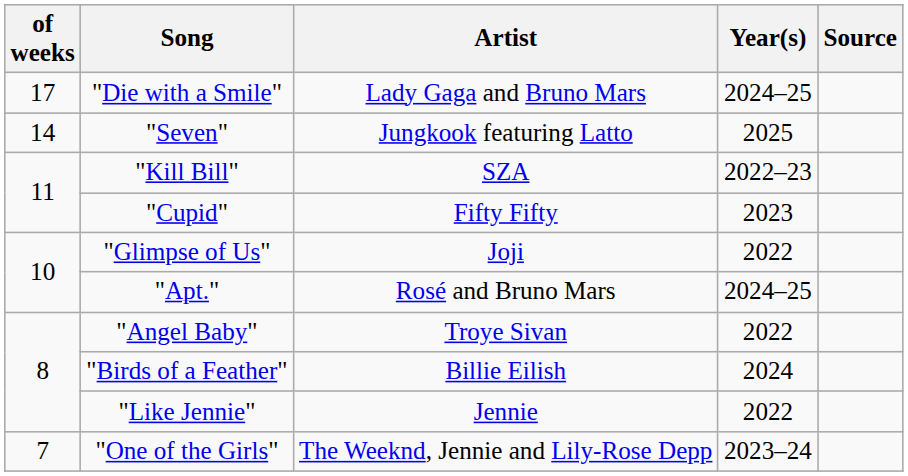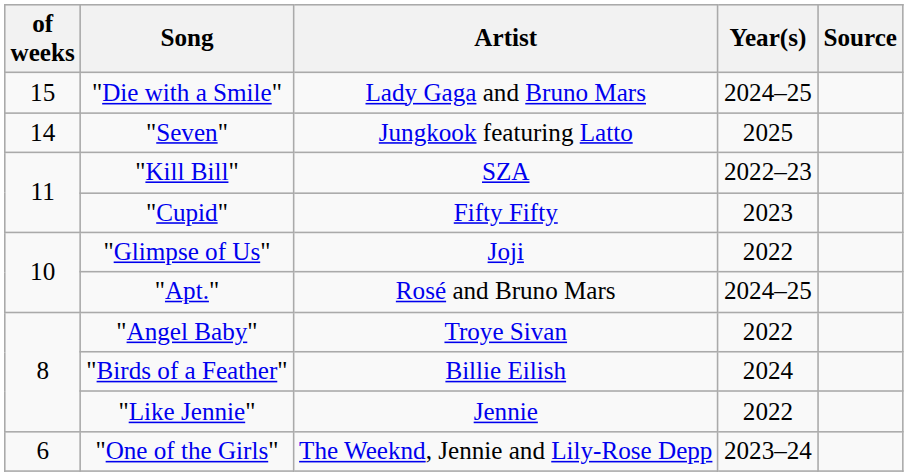 <table class="wikitable" style="text-align: center;">
 <tr>
 <th> of <br>weeks</th>
 <th>Song</th>
 <th>Artist</th>
 <th>Year(s)</th>
 <th>Source</th>
 </tr>
 <tr>
-<td rowspan="1">17</td>
+<td rowspan="1">15</td>
 <td>"<a href='#'>Die with a Smile</a>"</td>
 <td><a href='#'>Lady Gaga</a> and <a href='#'>Bruno Mars</a></td>
 <td>2024–25</td>
 <td></td>
 </tr>
 <tr>
 <td rowspan="1">14</td>
 <td>"<a href='#'>Seven</a>"</td>
 <td><a href='#'>Jungkook</a> featuring <a href='#'>Latto</a></td>
 <td>2025</td>
 <td></td>
 </tr>
 <tr>
 <td rowspan="2">11</td>
 <td>"<a href='#'>Kill Bill</a>"</td>
 <td><a href='#'>SZA</a></td>
 <td>2022–23</td>
 <td></td>
 </tr>
 <tr>
 <td>"<a href='#'>Cupid</a>"</td>
 <td><a href='#'>Fifty Fifty</a></td>
 <td>2023</td>
 <td></td>
 </tr>
 <tr>
 <td rowspan="2">10</td>
 <td>"<a href='#'>Glimpse of Us</a>"</td>
 <td><a href='#'>Joji</a></td>
 <td>2022</td>
 <td></td>
 </tr>
 <tr>
 <td>"<a href='#'>Apt.</a>"</td>
 <td><a href='#'>Rosé</a> and Bruno Mars</td>
 <td>2024–25</td>
 <td></td>
 </tr>
 <tr>
 <td rowspan="3">8</td>
 <td>"<a href='#'>Angel Baby</a>"</td>
 <td><a href='#'>Troye Sivan</a></td>
 <td>2022</td>
 <td></td>
 </tr>
 <tr>
 <td>"<a href='#'>Birds of a Feather</a>"</td>
 <td><a href='#'>Billie Eilish</a></td>
 <td>2024</td>
 <td></td>
 </tr>
 <tr>
 <td>"<a href='#'>Like Jennie</a>"</td>
 <td><a href='#'>Jennie</a></td>
 <td>2022</td>
 <td></td>
 </tr>
 <tr>
-<td>7</td>
+<td>6</td>
 <td>"<a href='#'>One of the Girls</a>"</td>
 <td><a href='#'>The Weeknd</a>, Jennie and <a href='#'>Lily-Rose Depp</a></td>
 <td>2023–24</td>
 <td></td>
 </tr>
 </table>
